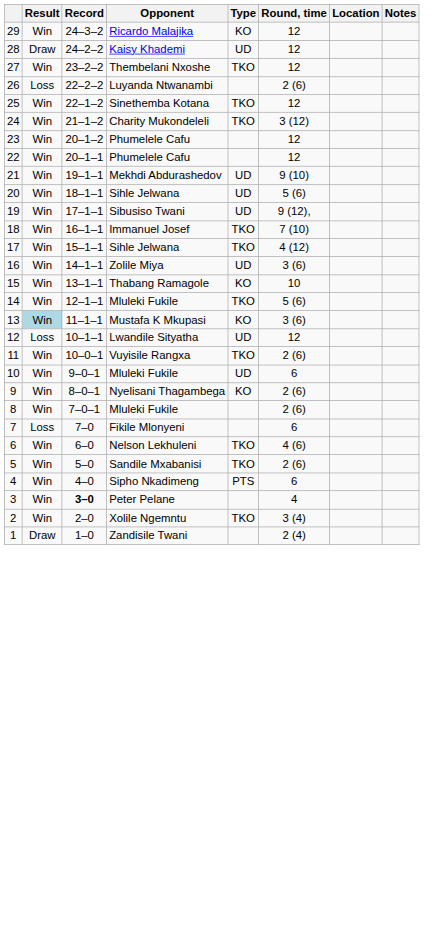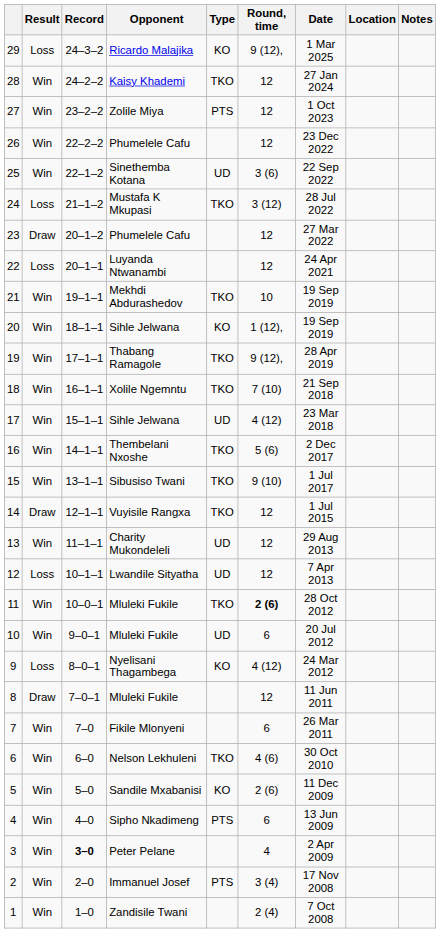 <table class="wikitable" style="text-align:center">
 <tr>
 <th></th>
 <th>Result</th>
 <th>Record</th>
 <th>Opponent</th>
 <th>Type</th>
 <th>Round, time</th>
+<th>Date</th>
 <th>Location</th>
 <th>Notes</th>
 </tr>
 <tr>
 <td>29</td>
-<td>Win</td>
+<td>Loss</td>
 <td>24–3–2</td>
 <td align=left><a href='#'>Ricardo Malajika</a></td>
 <td>KO</td>
-<td>12</td>
+<td>9 (12), </td>
+<td>1 Mar 2025</td>
 <td align=left></td>
 <td align=left></td>
 </tr>
 <tr>
 <td>28</td>
-<td>Draw</td>
+<td>Win</td>
 <td>24–2–2</td>
 <td align=left><a href='#'>Kaisy Khademi</a></td>
-<td>UD</td>
+<td>TKO</td>
 <td>12</td>
+<td>27 Jan 2024</td>
 <td align=left></td>
 <td align=left></td>
 </tr>
 <tr>
 <td>27</td>
 <td>Win</td>
 <td>23–2–2</td>
-<td align="left">Thembelani Nxoshe</td>
-<td>TKO</td>
+<td align="left">Zolile Miya</td>
+<td>PTS</td>
 <td>12</td>
+<td>1 Oct 2023</td>
 <td align="left"></td>
 <td></td>
 </tr>
 <tr>
 <td>26</td>
-<td>Loss</td>
+<td>Win</td>
 <td>22–2–2</td>
-<td align="left">Luyanda Ntwanambi</td>
+<td align="left">Phumelele Cafu</td>
 <td></td>
-<td>2 (6)</td>
+<td>12</td>
+<td>23 Dec 2022</td>
 <td align="left"></td>
 <td align="left"></td>
 </tr>
 <tr>
 <td>25</td>
 <td>Win</td>
 <td>22–1–2</td>
 <td align="left">Sinethemba Kotana</td>
-<td>TKO</td>
-<td>12</td>
+<td>UD</td>
+<td>3 (6)</td>
+<td>22 Sep 2022</td>
 <td align="left"></td>
 <td align="left"></td>
 </tr>
 <tr>
 <td>24</td>
-<td>Win</td>
+<td>Loss</td>
 <td>21–1–2</td>
-<td align="left">Charity Mukondeleli</td>
+<td align="left">Mustafa K Mkupasi</td>
 <td>TKO</td>
 <td>3 (12)</td>
+<td>28 Jul 2022</td>
 <td align="left"></td>
 <td align="left"></td>
 </tr>
 <tr>
 <td>23</td>
-<td>Win</td>
+<td>Draw</td>
 <td>20–1–2</td>
 <td align="left">Phumelele Cafu</td>
 <td></td>
 <td>12</td>
+<td>27 Mar 2022</td>
 <td align="left"></td>
 <td align="left"></td>
 </tr>
 <tr>
 <td>22</td>
-<td>Win</td>
+<td>Loss</td>
 <td>20–1–1</td>
-<td align="left">Phumelele Cafu</td>
+<td align="left">Luyanda Ntwanambi</td>
 <td></td>
 <td>12</td>
+<td>24 Apr 2021</td>
 <td align="left"></td>
 <td align="left"></td>
 </tr>
 <tr>
 <td>21</td>
 <td>Win</td>
 <td>19–1–1</td>
 <td align="left">Mekhdi Abdurashedov</td>
-<td>UD</td>
-<td>9 (10)</td>
+<td>TKO</td>
+<td>10</td>
+<td>19 Sep 2019</td>
 <td align="left"></td>
 <td align="left"></td>
 </tr>
 <tr>
 <td>20</td>
 <td>Win</td>
 <td>18–1–1</td>
 <td align="left">Sihle Jelwana</td>
-<td>UD</td>
-<td>5 (6)</td>
+<td>KO</td>
+<td>1 (12), </td>
+<td>19 Sep 2019</td>
 <td align="left"></td>
 <td align="left"></td>
 </tr>
 <tr>
 <td>19</td>
 <td>Win</td>
 <td>17–1–1</td>
-<td align="left">Sibusiso Twani</td>
-<td>UD</td>
+<td align="left">Thabang Ramagole</td>
+<td>TKO</td>
 <td>9 (12), </td>
+<td>28 Apr 2019</td>
 <td align="left"></td>
 <td align="left"></td>
 </tr>
 <tr>
 <td>18</td>
 <td>Win</td>
 <td>16–1–1</td>
-<td align="left">Immanuel Josef</td>
+<td align="left">Xolile Ngemntu</td>
 <td>TKO</td>
 <td>7 (10)</td>
+<td>21 Sep 2018</td>
 <td align="left"></td>
 <td align="left"></td>
 </tr>
 <tr>
 <td>17</td>
 <td>Win</td>
 <td>15–1–1</td>
 <td align="left">Sihle Jelwana</td>
-<td>TKO</td>
+<td>UD</td>
 <td>4 (12)</td>
+<td>23 Mar 2018</td>
 <td align="left"></td>
 <td align="left"></td>
 </tr>
 <tr>
 <td>16</td>
 <td>Win</td>
 <td>14–1–1</td>
-<td align="left">Zolile Miya</td>
-<td>UD</td>
-<td>3 (6)</td>
+<td align="left">Thembelani Nxoshe</td>
+<td>TKO</td>
+<td>5 (6)</td>
+<td>2 Dec 2017</td>
 <td align="left"></td>
 <td align="left"></td>
 </tr>
 <tr>
 <td>15</td>
 <td>Win</td>
 <td>13–1–1</td>
-<td align="left">Thabang Ramagole</td>
-<td>KO</td>
-<td>10</td>
+<td align="left">Sibusiso Twani</td>
+<td>TKO</td>
+<td>9 (10)</td>
+<td>1 Jul 2017</td>
 <td align="left"></td>
 <td align="left"></td>
 </tr>
 <tr>
 <td>14</td>
-<td>Win</td>
+<td>Draw</td>
 <td>12–1–1</td>
-<td align="left">Mluleki Fukile</td>
+<td align="left">Vuyisile Rangxa</td>
 <td>TKO</td>
-<td>5 (6)</td>
+<td>12</td>
+<td>1 Jul 2015</td>
 <td align="left"></td>
 <td align="left"></td>
 </tr>
 <tr>
 <td>13</td>
-<td style="background: lightblue;">Win</td>
+<td>Win</td>
 <td>11–1–1</td>
-<td align="left">Mustafa K Mkupasi</td>
-<td>KO</td>
-<td>3 (6)</td>
+<td align="left">Charity Mukondeleli</td>
+<td>UD</td>
+<td>12</td>
+<td>29 Aug 2013</td>
 <td align="left"></td>
 <td align="left"></td>
 </tr>
 <tr>
 <td>12</td>
 <td>Loss</td>
 <td>10–1–1</td>
 <td align="left">Lwandile Sityatha</td>
 <td>UD</td>
 <td>12</td>
+<td>7 Apr 2013</td>
 <td align="left"></td>
 <td align="left"></td>
 </tr>
 <tr>
 <td>11</td>
 <td>Win</td>
 <td>10–0–1</td>
-<td align="left">Vuyisile Rangxa</td>
+<td align="left">Mluleki Fukile</td>
 <td>TKO</td>
-<td>2 (6)</td>
+<td><strong>2 (6)</strong></td>
+<td>28 Oct 2012</td>
 <td align="left"></td>
 <td align="left"></td>
 </tr>
 <tr>
 <td>10</td>
 <td>Win</td>
 <td>9–0–1</td>
 <td align="left">Mluleki Fukile</td>
 <td>UD</td>
 <td>6</td>
+<td>20 Jul 2012</td>
 <td align="left"></td>
 <td align="left"></td>
 </tr>
 <tr>
 <td>9</td>
-<td>Win</td>
+<td>Loss</td>
 <td>8–0–1</td>
 <td align="left">Nyelisani Thagambega</td>
 <td>KO</td>
-<td>2 (6)</td>
+<td>4 (12)</td>
+<td>24 Mar 2012</td>
 <td align="left"></td>
 <td align="left"></td>
 </tr>
 <tr>
 <td>8</td>
-<td>Win</td>
+<td>Draw</td>
 <td>7–0–1</td>
 <td align="left">Mluleki Fukile</td>
 <td></td>
-<td>2 (6)</td>
+<td>12</td>
+<td>11 Jun 2011</td>
 <td align="left"></td>
 <td align="left"></td>
 </tr>
 <tr>
 <td>7</td>
-<td>Loss</td>
+<td>Win</td>
 <td>7–0</td>
 <td align="left">Fikile Mlonyeni</td>
 <td></td>
 <td>6</td>
+<td>26 Mar 2011</td>
 <td align="left"></td>
 <td align="left"></td>
 </tr>
 <tr>
 <td>6</td>
 <td>Win</td>
 <td>6–0</td>
 <td align="left">Nelson Lekhuleni</td>
 <td>TKO</td>
 <td>4 (6)</td>
+<td>30 Oct 2010</td>
 <td align="left"></td>
 <td align="left"></td>
 </tr>
 <tr>
 <td>5</td>
 <td>Win</td>
 <td>5–0</td>
 <td align="left">Sandile Mxabanisi</td>
-<td>TKO</td>
+<td>KO</td>
 <td>2 (6)</td>
+<td>11 Dec 2009</td>
 <td align="left"></td>
 <td align="left"></td>
 </tr>
 <tr>
 <td>4</td>
 <td>Win</td>
 <td>4–0</td>
 <td align="left">Sipho Nkadimeng</td>
 <td>PTS</td>
 <td>6</td>
+<td>13 Jun 2009</td>
 <td align="left"></td>
 <td align="left"></td>
 </tr>
 <tr>
 <td>3</td>
 <td>Win</td>
 <td><strong>3–0</strong></td>
 <td align="left">Peter Pelane</td>
 <td></td>
 <td>4</td>
+<td>2 Apr 2009</td>
 <td align="left"></td>
 <td align="left"></td>
 </tr>
 <tr>
 <td>2</td>
 <td>Win</td>
 <td>2–0</td>
-<td align="left">Xolile Ngemntu</td>
-<td>TKO</td>
+<td align="left">Immanuel Josef</td>
+<td>PTS</td>
 <td>3 (4)</td>
+<td>17 Nov 2008</td>
 <td align="left"></td>
 <td align="left"></td>
 </tr>
 <tr>
 <td>1</td>
-<td>Draw</td>
+<td>Win</td>
 <td>1–0</td>
 <td align="left">Zandisile Twani</td>
 <td></td>
 <td>2 (4)</td>
+<td>7 Oct 2008</td>
 <td align="left"></td>
 <td align="left"></td>
 </tr>
 </table>
